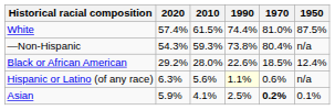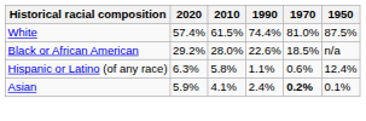 <table class="wikitable sortable collapsible mw-collapsed" style="font-size: 90%;">
 <tr>
 <th>Historical racial composition</th>
 <th>2020</th>
 <th>2010</th>
 <th>1990</th>
 <th>1970</th>
 <th>1950</th>
 </tr>
 <tr>
 <td><a href='#'>White</a></td>
 <td>57.4%</td>
 <td>61.5%</td>
 <td>74.4%</td>
 <td>81.0%</td>
 <td>87.5%</td>
 </tr>
 <tr>
-<td>—Non-Hispanic</td>
-<td>54.3%</td>
-<td>59.3%</td>
-<td>73.8%</td>
-<td>80.4%</td>
-<td>n/a</td>
-</tr>
-<tr>
 <td><a href='#'>Black or African American</a></td>
 <td>29.2%</td>
 <td>28.0%</td>
 <td>22.6%</td>
 <td>18.5%</td>
-<td>12.4%</td>
+<td>n/a</td>
 </tr>
 <tr>
 <td><a href='#'>Hispanic or Latino</a> (of any race)</td>
 <td>6.3%</td>
-<td>5.6%</td>
-<td style="background: lightyellow;">1.1%</td>
+<td>5.8%</td>
+<td>1.1%</td>
 <td>0.6%</td>
-<td>n/a</td>
+<td>12.4%</td>
 </tr>
 <tr>
 <td><a href='#'>Asian</a></td>
 <td>5.9%</td>
 <td>4.1%</td>
-<td>2.5%</td>
+<td>2.4%</td>
 <td><strong>0.2%</strong></td>
 <td>0.1%</td>
 </tr>
 </table>
